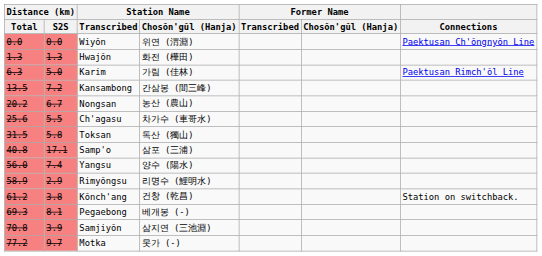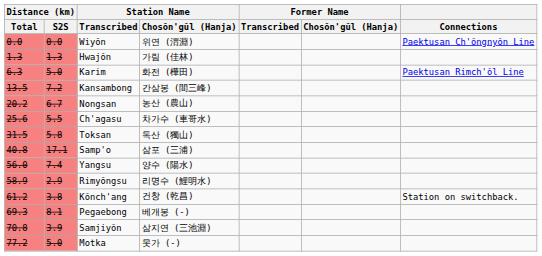 <table class="wikitable" style="font-size:90%;">
 <tr>
 <th colspan="2">Distance (km)</th>
 <th colspan="2">Station Name</th>
 <th colspan="2">Former Name</th>
 <th></th>
 </tr>
 <tr>
 <th>Total</th>
 <th>S2S</th>
 <th>Transcribed</th>
 <th>Chosŏn'gŭl (Hanja)</th>
 <th>Transcribed</th>
 <th>Chosŏn'gŭl (Hanja)</th>
 <th>Connections</th>
 </tr>
 <tr>
 <td bgcolor=#F78181><del>0.0</del></td>
 <td bgcolor=#F78181><del>0.0</del></td>
 <td>Wiyŏn</td>
 <td>위연 (渭淵)</td>
 <td></td>
 <td></td>
 <td><a href='#'>Paektusan Ch'ŏngnyŏn Line</a></td>
 </tr>
 <tr>
 <td bgcolor=#F78181><del>1.3</del></td>
 <td bgcolor=#F78181><del>1.3</del></td>
 <td>Hwajŏn</td>
-<td>화전 (樺田)</td>
+<td>가림 (佳林)</td>
 <td></td>
 <td></td>
 <td></td>
 </tr>
 <tr>
 <td bgcolor=#F78181><del>6.3</del></td>
 <td bgcolor=#F78181><del>5.0</del></td>
 <td>Karim</td>
-<td>가림 (佳林)</td>
+<td>화전 (樺田)</td>
 <td></td>
 <td></td>
 <td><a href='#'>Paektusan Rimch'ŏl Line</a></td>
 </tr>
 <tr>
 <td bgcolor=#F78181><del>13.5</del></td>
 <td bgcolor=#F78181><del>7.2</del></td>
 <td>Kansambong</td>
 <td>간삼봉 (間三峰)</td>
 <td></td>
 <td></td>
 <td></td>
 </tr>
 <tr>
 <td bgcolor=#F78181><del>20.2</del></td>
 <td bgcolor=#F78181><del>6.7</del></td>
 <td>Nongsan</td>
 <td>농산 (農山)</td>
 <td></td>
 <td></td>
 <td></td>
 </tr>
 <tr>
 <td bgcolor=#F78181><del>25.6</del></td>
 <td bgcolor=#F78181><del>5.5</del></td>
 <td>Ch'agasu</td>
 <td>차가수 (車哥水)</td>
 <td></td>
 <td></td>
 <td></td>
 </tr>
 <tr>
 <td bgcolor=#F78181><del>31.5</del></td>
 <td bgcolor=#F78181><del>5.8</del></td>
 <td>Toksan</td>
 <td>독산 (獨山)</td>
 <td></td>
 <td></td>
 <td></td>
 </tr>
 <tr>
 <td bgcolor=#F78181><del>40.8</del></td>
 <td bgcolor=#F78181><del>17.1</del></td>
 <td>Samp'o</td>
 <td>삼포 (三浦)</td>
 <td></td>
 <td></td>
 <td></td>
 </tr>
 <tr>
 <td bgcolor=#F78181><del>56.0</del></td>
 <td bgcolor=#F78181><del>7.4</del></td>
 <td>Yangsu</td>
 <td>양수 (陽水)</td>
 <td></td>
 <td></td>
 <td></td>
 </tr>
 <tr>
 <td bgcolor=#F78181><del>58.9</del></td>
 <td bgcolor=#F78181><del>2.9</del></td>
 <td>Rimyŏngsu</td>
 <td>리명수 (鯉明水)</td>
 <td></td>
 <td></td>
 <td></td>
 </tr>
 <tr>
 <td bgcolor=#F78181><del>61.2</del></td>
 <td bgcolor=#F78181><del>3.8</del></td>
 <td>Kŏnch'ang</td>
 <td>건창 (乾昌)</td>
 <td></td>
 <td></td>
 <td>Station on switchback.</td>
 </tr>
 <tr>
 <td bgcolor=#F78181><del>69.3</del></td>
 <td bgcolor=#F78181><del>8.1</del></td>
 <td>Pegaebong</td>
 <td>베개봉 (-)</td>
 <td></td>
 <td></td>
 <td></td>
 </tr>
 <tr>
 <td bgcolor=#F78181><del>70.8</del></td>
 <td bgcolor=#F78181><del>3.9</del></td>
 <td>Samjiyŏn</td>
 <td>삼지연 (三池淵)</td>
 <td></td>
 <td></td>
 <td></td>
 </tr>
 <tr>
 <td bgcolor=#F78181><del>77.2</del></td>
-<td bgcolor=#F78181><del>9.7</del></td>
+<td bgcolor=#F78181><del>5.0</del></td>
 <td>Motka</td>
 <td>못가 (-)</td>
 <td></td>
 <td></td>
 <td></td>
 </tr>
 </table>
